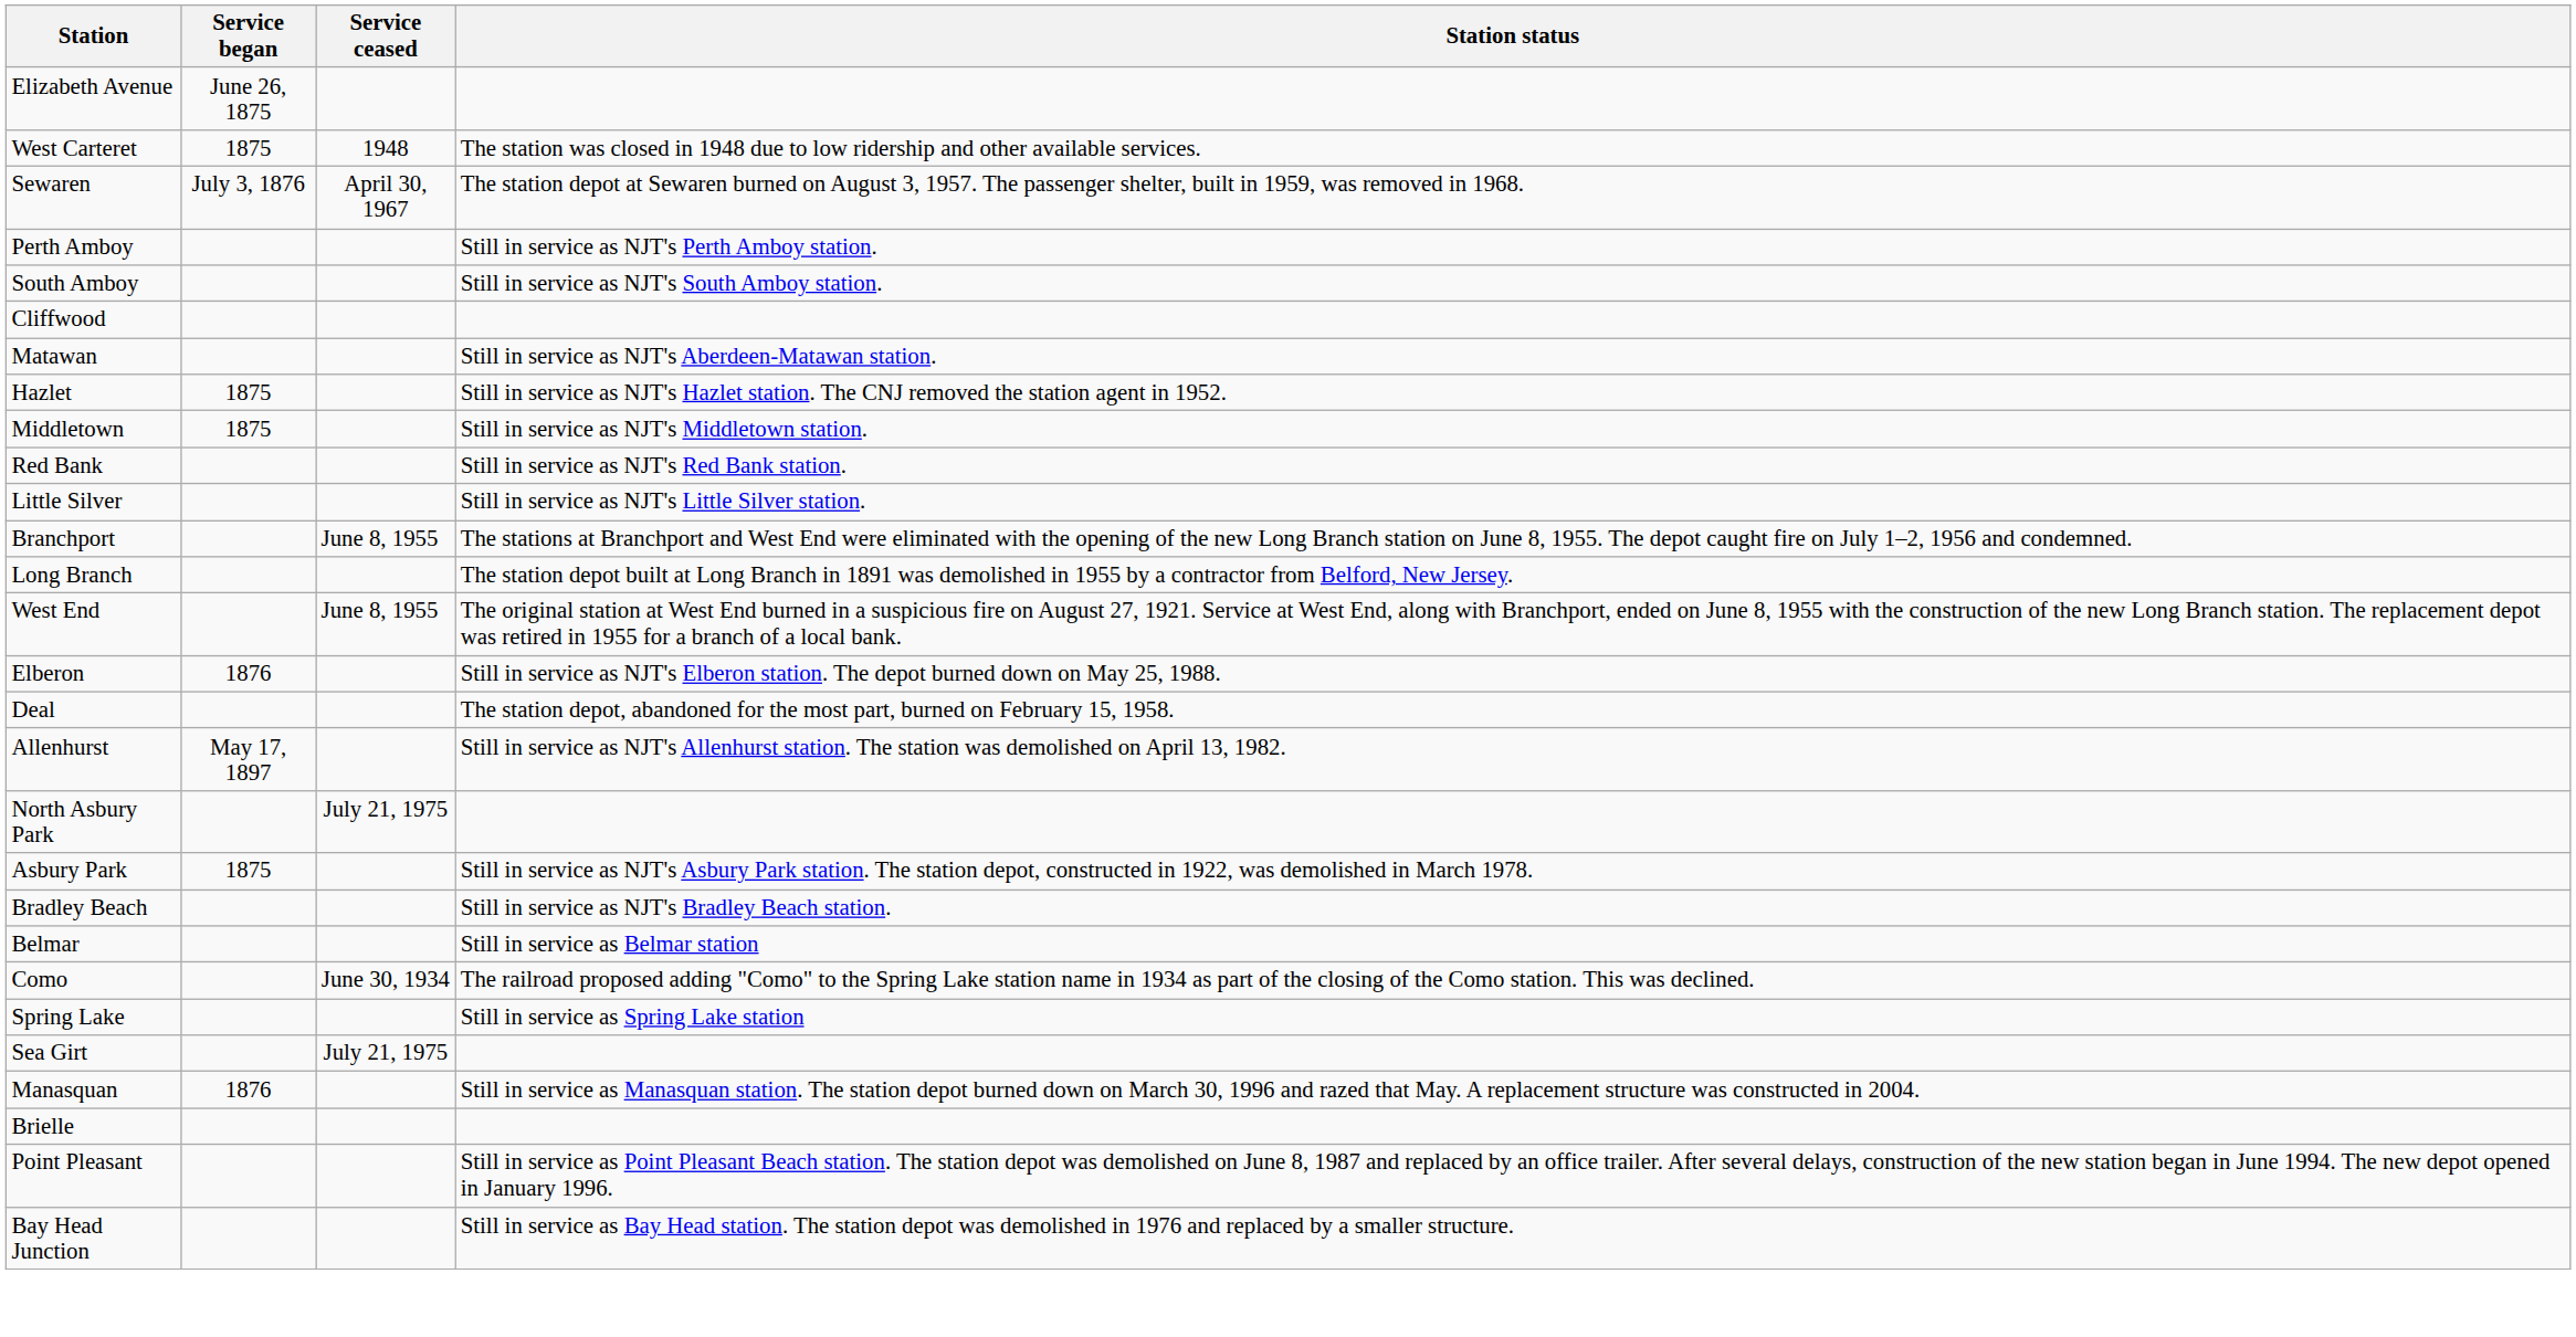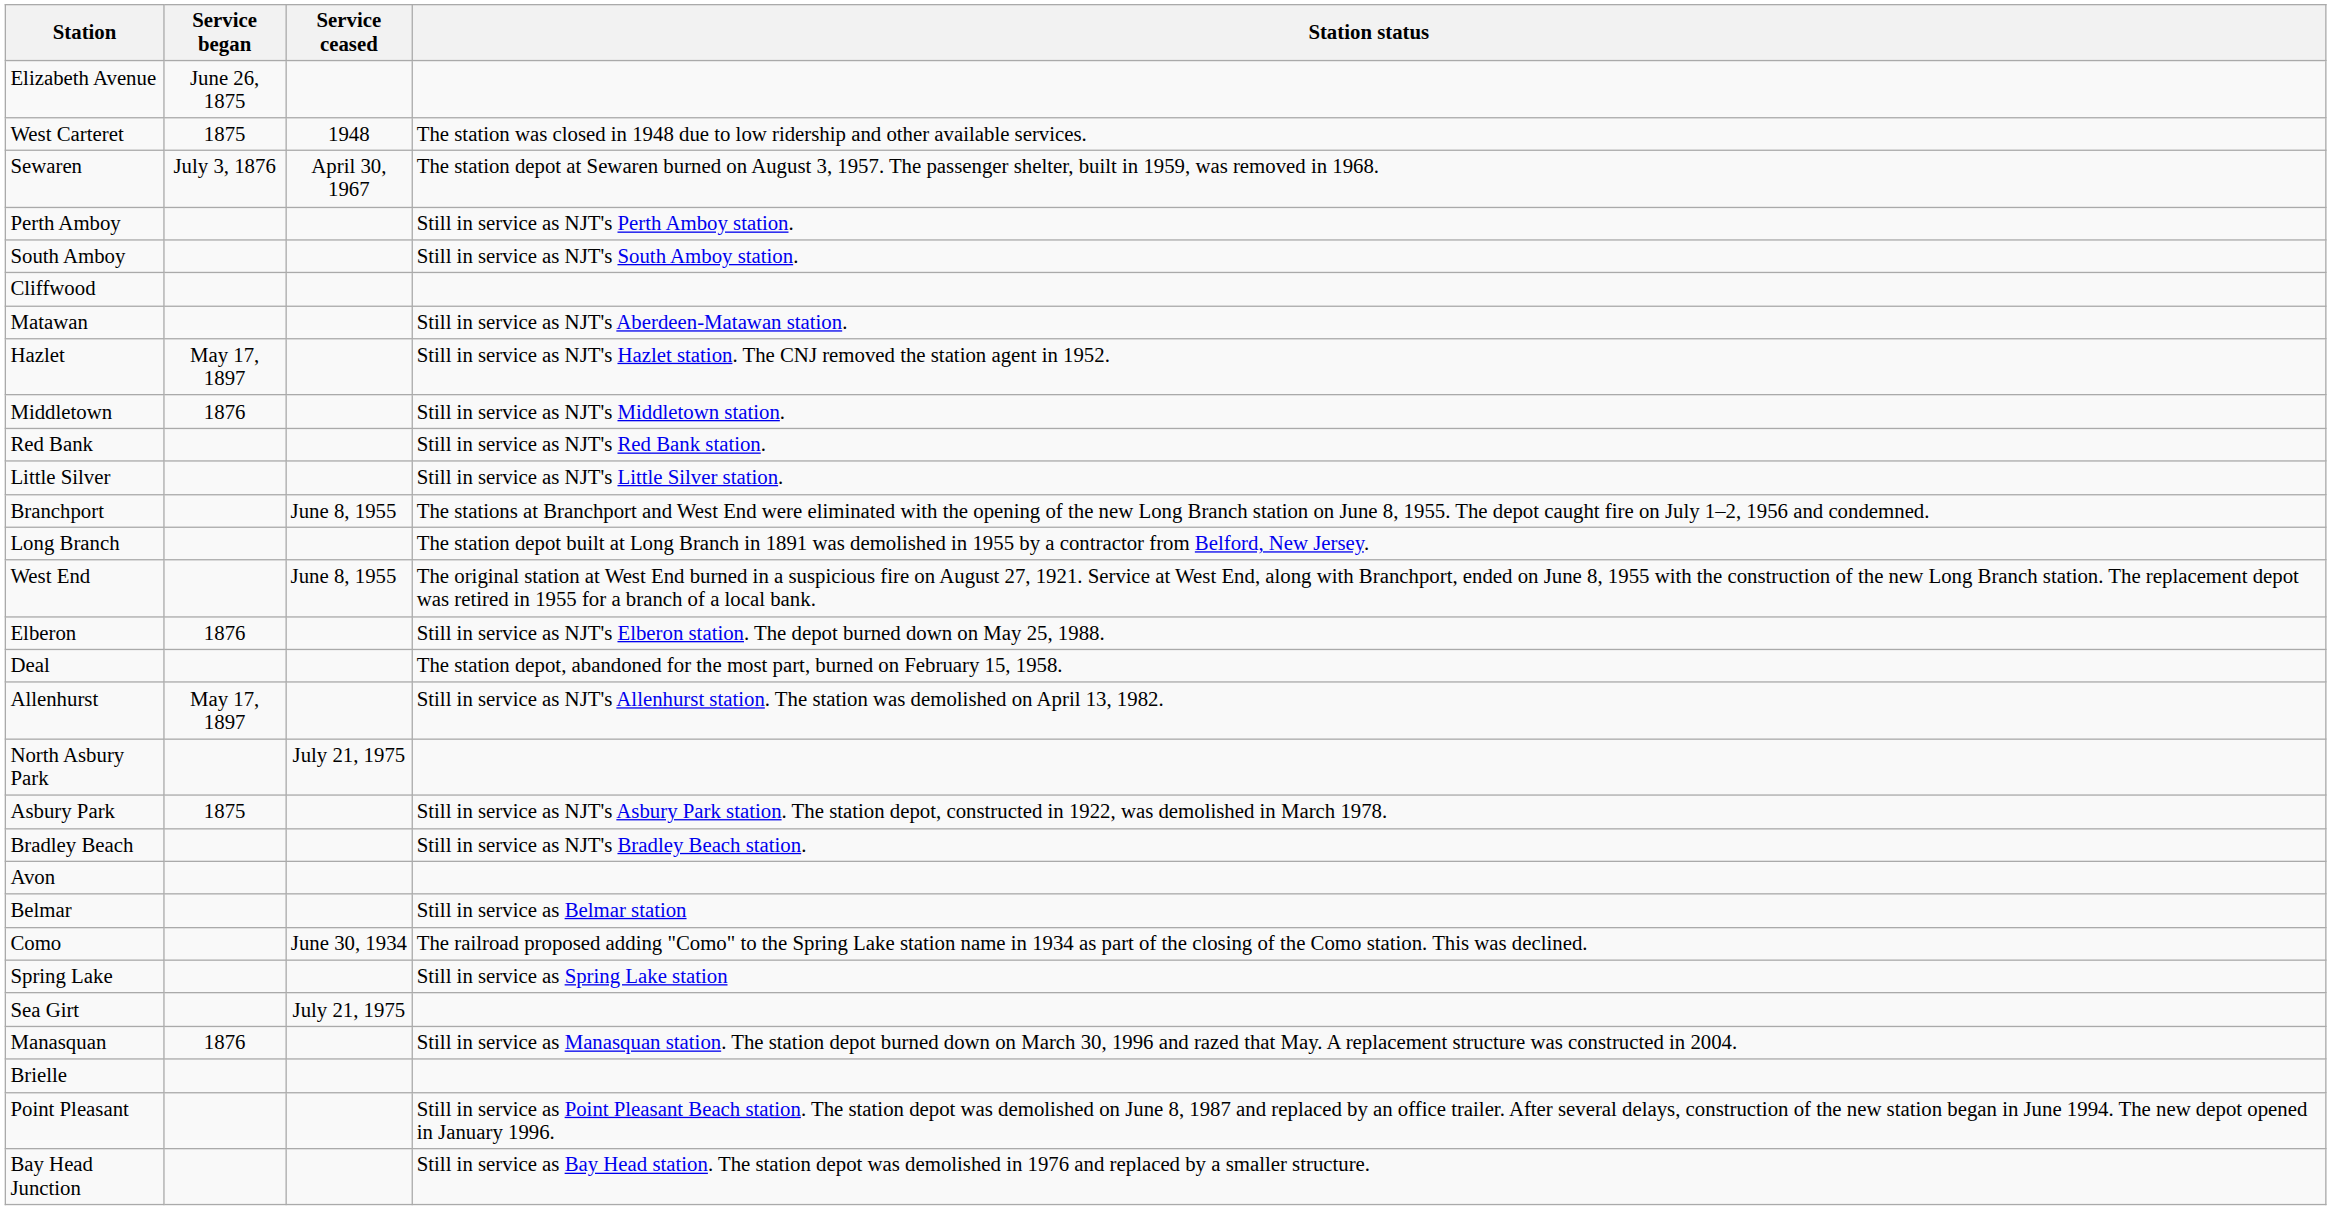 <table class="wikitable sortable" style="width: 90%; margin: 1em auto 1em auto;">
 <tr>
 <th>Station</th>
 <th>Service began</th>
 <th>Service ceased</th>
 <th>Station status</th>
 </tr>
 <tr valign="top">
 <td>Elizabeth Avenue</td>
 <td align="center">June 26, 1875</td>
 <td></td>
 <td></td>
 </tr>
 <tr valign="top">
 <td>West Carteret</td>
 <td align="center">1875</td>
 <td align="center">1948</td>
 <td>The station was closed in 1948 due to low ridership and other available services.</td>
 </tr>
 <tr valign="top">
 <td>Sewaren</td>
 <td align="center">July 3, 1876</td>
 <td align="center">April 30, 1967</td>
 <td>The station depot at Sewaren burned on August 3, 1957. The passenger shelter, built in 1959, was removed in 1968.</td>
 </tr>
 <tr valign="top">
 <td>Perth Amboy</td>
 <td></td>
 <td></td>
 <td>Still in service as NJT's <a href='#'>Perth Amboy station</a>.</td>
 </tr>
 <tr valign="top">
 <td>South Amboy</td>
 <td></td>
 <td></td>
 <td>Still in service as NJT's <a href='#'>South Amboy station</a>.</td>
 </tr>
 <tr valign="top">
 <td>Cliffwood</td>
 <td></td>
 <td></td>
 <td></td>
 </tr>
 <tr valign="top">
 <td>Matawan</td>
 <td></td>
 <td></td>
 <td>Still in service as NJT's <a href='#'>Aberdeen-Matawan station</a>.</td>
 </tr>
 <tr valign="top">
 <td>Hazlet</td>
-<td align="center">1875</td>
+<td align="center">May 17, 1897</td>
 <td></td>
 <td>Still in service as NJT's <a href='#'>Hazlet station</a>. The CNJ removed the station agent in 1952.</td>
 </tr>
 <tr valign="top">
 <td>Middletown</td>
-<td align="center">1875</td>
+<td align="center">1876</td>
 <td></td>
 <td>Still in service as NJT's <a href='#'>Middletown station</a>.</td>
 </tr>
 <tr valign="top">
 <td>Red Bank</td>
 <td></td>
 <td></td>
 <td>Still in service as NJT's <a href='#'>Red Bank station</a>.</td>
 </tr>
 <tr valign="top">
 <td>Little Silver</td>
 <td></td>
 <td></td>
 <td>Still in service as NJT's <a href='#'>Little Silver station</a>.</td>
 </tr>
 <tr valign="top">
 <td>Branchport</td>
 <td></td>
 <td>June 8, 1955</td>
 <td>The stations at Branchport and West End were eliminated with the opening of the new Long Branch station on June 8, 1955. The depot caught fire on July 1–2, 1956 and condemned.</td>
 </tr>
 <tr valign="top">
 <td>Long Branch</td>
 <td></td>
 <td></td>
 <td>The station depot built at Long Branch in 1891 was demolished in 1955 by a contractor from <a href='#'>Belford, New Jersey</a>.</td>
 </tr>
 <tr valign="top">
 <td>West End</td>
 <td></td>
 <td>June 8, 1955</td>
 <td>The original station at West End burned in a suspicious fire on August 27, 1921. Service at West End, along with Branchport, ended on June 8, 1955 with the construction of the new Long Branch station. The replacement depot was retired in 1955 for a branch of a local bank.</td>
 </tr>
 <tr valign="top">
 <td>Elberon</td>
 <td align="center">1876</td>
 <td></td>
 <td>Still in service as NJT's <a href='#'>Elberon station</a>. The depot burned down on May 25, 1988.</td>
 </tr>
 <tr valign="top">
 <td>Deal</td>
 <td></td>
 <td></td>
 <td>The station depot, abandoned for the most part, burned on February 15, 1958.</td>
 </tr>
 <tr valign="top">
 <td>Allenhurst</td>
 <td align="center">May 17, 1897</td>
 <td></td>
 <td>Still in service as NJT's <a href='#'>Allenhurst station</a>. The station was demolished on April 13, 1982.</td>
 </tr>
 <tr valign="top">
 <td>North Asbury Park</td>
 <td></td>
 <td align="center">July 21, 1975</td>
 <td></td>
 </tr>
 <tr valign="top">
 <td>Asbury Park</td>
 <td align="center">1875</td>
 <td></td>
 <td>Still in service as NJT's <a href='#'>Asbury Park station</a>. The station depot, constructed in 1922, was demolished in March 1978.</td>
 </tr>
 <tr valign="top">
 <td>Bradley Beach</td>
 <td></td>
 <td></td>
 <td>Still in service as NJT's <a href='#'>Bradley Beach station</a>.</td>
 </tr>
 <tr valign="top">
+<td>Avon</td>
+<td></td>
+<td></td>
+<td></td>
+</tr>
+<tr valign="top">
 <td>Belmar</td>
 <td></td>
 <td></td>
 <td>Still in service as <a href='#'>Belmar station</a></td>
 </tr>
 <tr valign="top">
 <td>Como</td>
 <td></td>
 <td align="center">June 30, 1934</td>
 <td>The railroad proposed adding "Como" to the Spring Lake station name in 1934 as part of the closing of the Como station. This was declined.</td>
 </tr>
 <tr valign="top">
 <td>Spring Lake</td>
 <td></td>
 <td></td>
 <td>Still in service as <a href='#'>Spring Lake station</a></td>
 </tr>
 <tr valign="top">
 <td>Sea Girt</td>
 <td></td>
 <td align="center">July 21, 1975</td>
 <td></td>
 </tr>
 <tr valign="top">
 <td>Manasquan</td>
 <td align="center">1876</td>
 <td></td>
 <td>Still in service as <a href='#'>Manasquan station</a>. The station depot burned down on March 30, 1996 and razed that May. A replacement structure was constructed in 2004.</td>
 </tr>
 <tr valign="top">
 <td>Brielle</td>
 <td></td>
 <td></td>
 <td></td>
 </tr>
 <tr valign="top">
 <td>Point Pleasant</td>
 <td></td>
 <td></td>
 <td>Still in service as <a href='#'>Point Pleasant Beach station</a>. The station depot was demolished on June 8, 1987 and replaced by an office trailer. After several delays, construction of the new station began in June 1994. The new depot opened in January 1996.</td>
 </tr>
 <tr valign="top">
 <td>Bay Head Junction</td>
 <td></td>
 <td></td>
 <td>Still in service as <a href='#'>Bay Head station</a>. The station depot was demolished in 1976 and replaced by a smaller structure.</td>
 </tr>
 </table>
